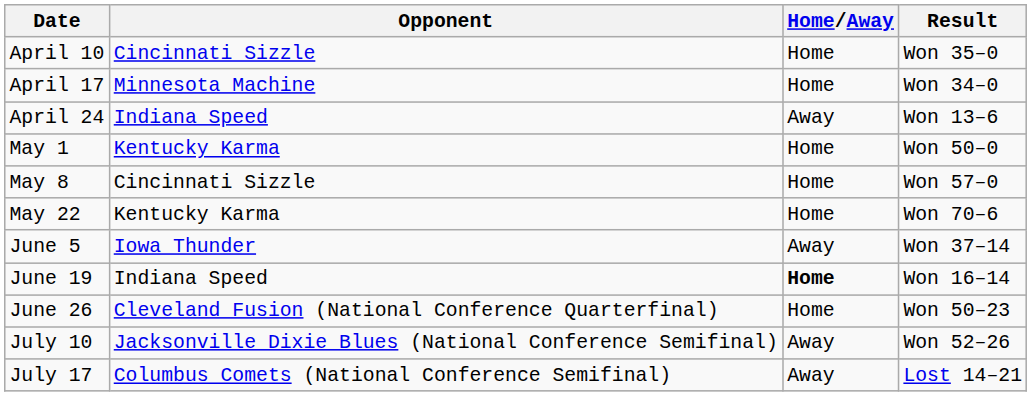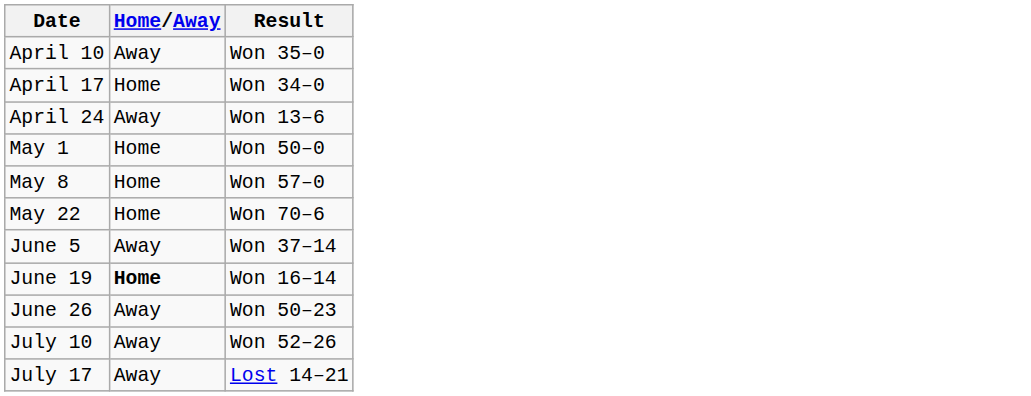 <table class="wikitable">
 <tr>
 <th>Date</th>
-<th>Opponent</th>
 <th><a href='#'>Home</a>/<a href='#'>Away</a></th>
 <th>Result</th>
 </tr>
 <tr>
 <td>April 10</td>
-<td><a href='#'>Cincinnati Sizzle</a></td>
-<td>Home</td>
+<td>Away</td>
 <td>Won 35–0</td>
 </tr>
 <tr>
 <td>April 17</td>
-<td><a href='#'>Minnesota Machine</a></td>
 <td>Home</td>
 <td>Won 34–0</td>
 </tr>
 <tr>
 <td>April 24</td>
-<td><a href='#'>Indiana Speed</a></td>
 <td>Away</td>
 <td>Won 13–6</td>
 </tr>
 <tr>
 <td>May 1</td>
-<td><a href='#'>Kentucky Karma</a></td>
 <td>Home</td>
 <td>Won 50–0</td>
 </tr>
 <tr>
 <td>May 8</td>
-<td>Cincinnati Sizzle</td>
 <td>Home</td>
 <td>Won 57–0</td>
 </tr>
 <tr>
 <td>May 22</td>
-<td>Kentucky Karma</td>
 <td>Home</td>
 <td>Won 70–6</td>
 </tr>
 <tr>
 <td>June 5</td>
-<td><a href='#'>Iowa Thunder</a></td>
 <td>Away</td>
 <td>Won 37–14</td>
 </tr>
 <tr>
 <td>June 19</td>
-<td>Indiana Speed</td>
 <td><strong>Home</strong></td>
 <td>Won 16–14</td>
 </tr>
 <tr>
 <td>June 26</td>
-<td><a href='#'>Cleveland Fusion</a> (National Conference Quarterfinal)</td>
-<td>Home</td>
+<td>Away</td>
 <td>Won 50–23</td>
 </tr>
 <tr>
 <td>July 10</td>
-<td><a href='#'>Jacksonville Dixie Blues</a> (National Conference Semifinal)</td>
 <td>Away</td>
 <td>Won 52–26</td>
 </tr>
 <tr>
 <td>July 17</td>
-<td><a href='#'>Columbus Comets</a> (National Conference Semifinal)</td>
 <td>Away</td>
 <td><a href='#'>Lost</a> 14–21</td>
 </tr>
 </table>
